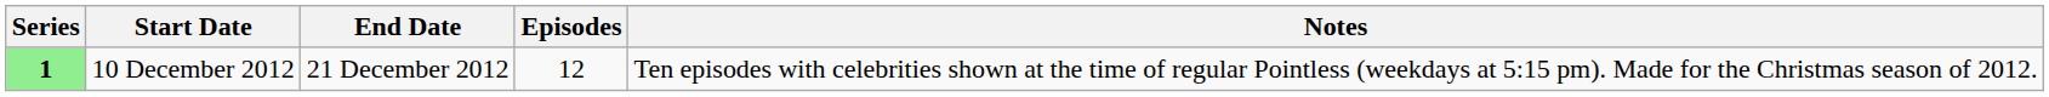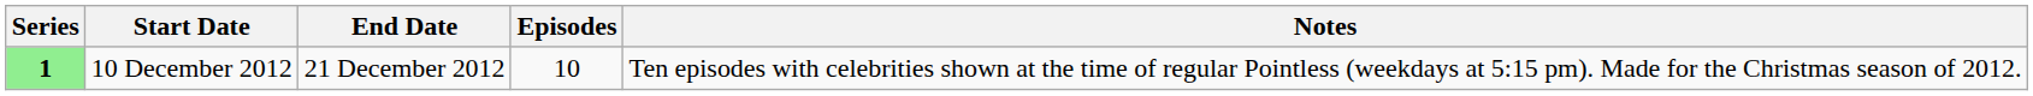 <table class="wikitable" style="text-align:center;">
 <tr>
 <th>Series</th>
 <th>Start Date</th>
 <th>End Date</th>
 <th>Episodes</th>
 <th>Notes</th>
 </tr>
 <tr>
 <td style="background: lightgreen;"><strong>1</strong></td>
 <td>10 December 2012</td>
 <td>21 December 2012</td>
-<td>12</td>
+<td>10</td>
 <td style="text-align:left;">Ten episodes with celebrities shown at the time of regular Pointless (weekdays at 5:15 pm). Made for the Christmas season of 2012.</td>
 </tr>
 </table>
